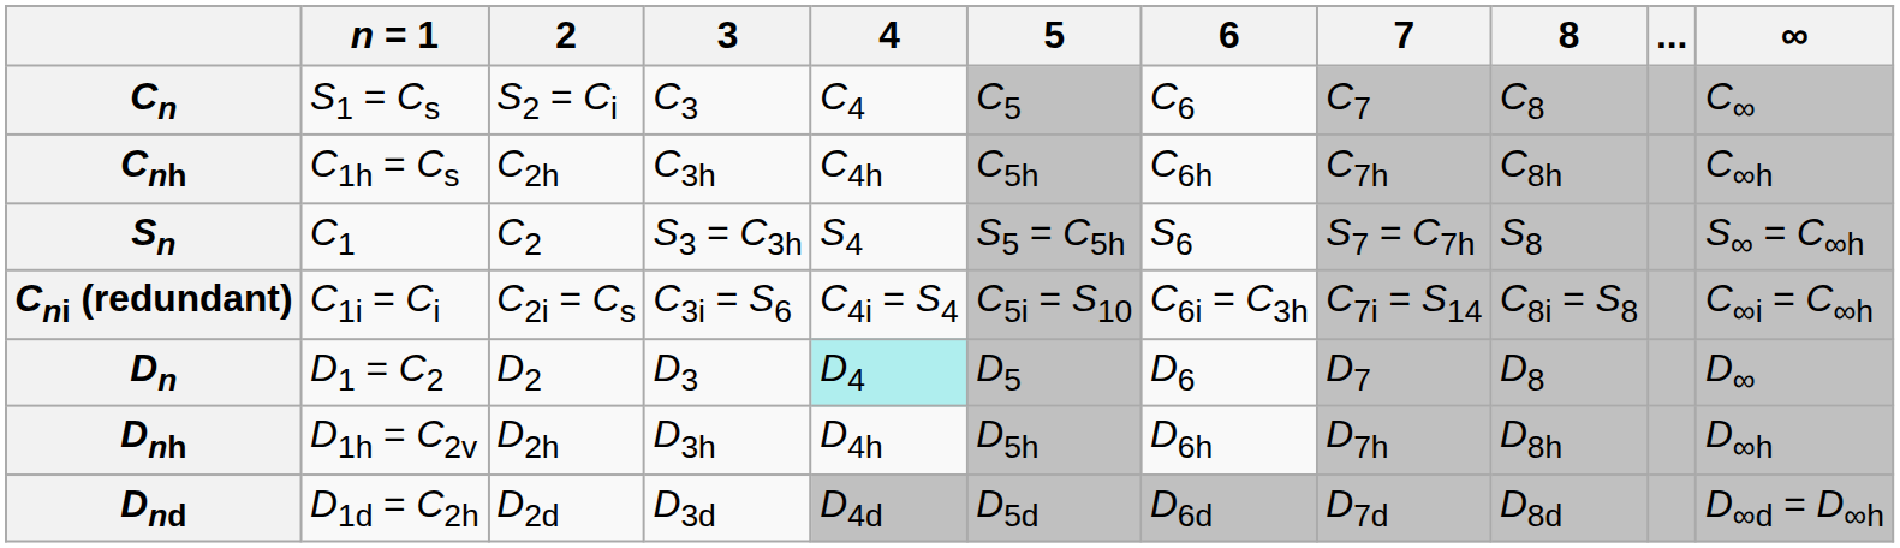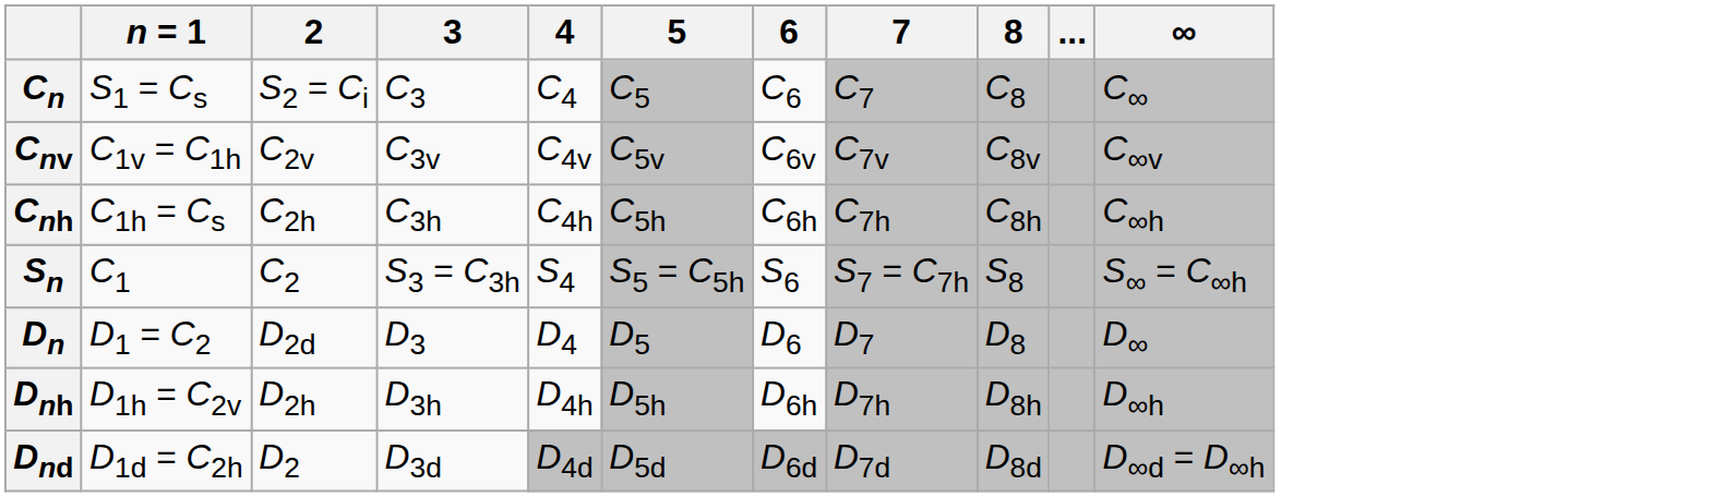 <table class="wikitable" border="1">
 <tr>
 <th> </th>
 <th><em>n</em> = 1</th>
 <th>2</th>
 <th>3</th>
 <th>4</th>
 <th>5</th>
 <th>6</th>
 <th>7</th>
 <th>8</th>
 <th>...</th>
 <th>∞</th>
 </tr>
 <tr>
 <th><em>C</em><sub><em>n</em></sub></th>
 <td><span><em>S</em><sub>1</sub></span> = <em>C</em><sub>s</sub></td>
 <td><em>S</em><sub>2</sub> = <em>C</em><sub>i</sub></td>
 <td><em>C</em><sub>3</sub></td>
 <td><em>C</em><sub>4</sub></td>
 <td style="background:silver"><em>C</em><sub>5</sub></td>
 <td><em>C</em><sub>6</sub></td>
 <td style="background:silver"><em>C</em><sub>7</sub></td>
 <td style="background:silver"><em>C</em><sub>8</sub></td>
 <td style="background:silver"></td>
 <td style="background:silver"><em>C</em><sub>∞</sub></td>
 </tr>
 <tr>
+<th><em>C</em><sub><em>n</em>v</sub></th>
+<td><span><em>C</em><sub>1v</sub></span> = <em>C</em><sub>1h</sub></td>
+<td><em>C</em><sub>2v</sub></td>
+<td><em>C</em><sub>3v</sub></td>
+<td><em>C</em><sub>4v</sub></td>
+<td style="background:silver"><em>C</em><sub>5v</sub></td>
+<td><em>C</em><sub>6v</sub></td>
+<td style="background:silver"><em>C</em><sub>7v</sub></td>
+<td style="background:silver"><em>C</em><sub>8v</sub></td>
+<td style="background:silver"></td>
+<td style="background:silver"><em>C</em><sub>∞v</sub></td>
+</tr>
+<tr>
 <th><em>C</em><sub><em>n</em>h</sub></th>
 <td><span><em>C</em><sub>1h</sub></span> = <em>C</em><sub>s</sub></td>
 <td><em>C</em><sub>2h</sub></td>
 <td><em>C</em><sub>3h</sub></td>
 <td><em>C</em><sub>4h</sub></td>
 <td style="background:silver"><em>C</em><sub>5h</sub></td>
 <td><em>C</em><sub>6h</sub></td>
 <td style="background:silver"><em>C</em><sub>7h</sub></td>
 <td style="background:silver"><em>C</em><sub>8h</sub></td>
 <td style="background:silver"></td>
 <td style="background:silver"><em>C</em><sub>∞h</sub></td>
 </tr>
 <tr>
 <th><em>S</em><sub><em>n</em></sub></th>
 <td><em>C</em><sub>1</sub></td>
 <td><em>C</em><sub>2</sub></td>
 <td><span><em>S</em><sub>3</sub></span> = <em>C</em><sub>3h</sub></td>
 <td><em>S</em><sub>4</sub></td>
 <td style="background:silver"><span><em>S</em><sub>5</sub></span> = <em>C</em><sub>5h</sub></td>
 <td><em>S</em><sub>6</sub></td>
 <td style="background:silver"><span><em>S</em><sub>7</sub></span> = <em>C</em><sub>7h</sub></td>
 <td style="background:silver"><em>S</em><sub>8</sub></td>
 <td style="background:silver"></td>
 <td style="background:silver"><span><em>S</em><sub>∞</sub></span> = <em>C</em><sub>∞h</sub></td>
 </tr>
 <tr>
-<th><em>C</em><sub><em>n</em>i</sub> (redundant)</th>
-<td><span><em>C</em><sub>1i</sub></span> = <em>C</em><sub>i</sub></td>
-<td><em>C</em><sub>2i</sub> = <em>C</em><sub>s</sub></td>
-<td><em>C</em><sub>3i</sub> = <em>S</em><sub>6</sub></td>
-<td><em>C</em><sub>4i</sub> = <em>S</em><sub>4</sub></td>
-<td style="background:silver"><em>C</em><sub>5i</sub> = <em>S</em><sub>10</sub></td>
-<td><em>C</em><sub>6i</sub> = <em>C</em><sub>3h</sub></td>
-<td style="background:silver"><em>C</em><sub>7i</sub> = <em>S</em><sub>14</sub></td>
-<td style="background:silver"><em>C</em><sub>8i</sub> = <em>S</em><sub>8</sub></td>
-<td style="background:silver"></td>
-<td style="background:silver"><span><em>C</em><sub>∞i</sub></span> = <em>C</em><sub>∞h</sub></td>
-</tr>
-<tr>
 <th><em>D</em><sub><em>n</em></sub></th>
 <td><span><em>D</em><sub>1</sub></span> = <em>C</em><sub>2</sub></td>
-<td><em>D</em><sub>2</sub></td>
+<td><em>D</em><sub>2d</sub></td>
 <td><em>D</em><sub>3</sub></td>
-<td style="background: paleturquoise;"><em>D</em><sub>4</sub></td>
+<td><em>D</em><sub>4</sub></td>
 <td style="background:silver"><em>D</em><sub>5</sub></td>
 <td><em>D</em><sub>6</sub></td>
 <td style="background:silver"><em>D</em><sub>7</sub></td>
 <td style="background:silver"><em>D</em><sub>8</sub></td>
 <td style="background:silver"></td>
 <td style="background:silver"><em>D</em><sub>∞</sub></td>
 </tr>
 <tr>
 <th><em>D</em><sub><em>n</em>h</sub></th>
 <td><span><em>D</em><sub>1h</sub></span> = <em>C</em><sub>2v</sub></td>
 <td><em>D</em><sub>2h</sub></td>
 <td><em>D</em><sub>3h</sub></td>
 <td><em>D</em><sub>4h</sub></td>
 <td style="background:silver"><em>D</em><sub>5h</sub></td>
 <td><em>D</em><sub>6h</sub></td>
 <td style="background:silver"><em>D</em><sub>7h</sub></td>
 <td style="background:silver"><em>D</em><sub>8h</sub></td>
 <td style="background:silver"></td>
 <td style="background:silver"><em>D</em><sub>∞h</sub></td>
 </tr>
 <tr>
 <th><em>D</em><sub><em>n</em>d</sub></th>
 <td><span><em>D</em><sub>1d</sub></span> = <em>C</em><sub>2h</sub></td>
-<td><em>D</em><sub>2d</sub></td>
+<td><em>D</em><sub>2</sub></td>
 <td><em>D</em><sub>3d</sub></td>
 <td style="background:silver"><em>D</em><sub>4d</sub></td>
 <td style="background:silver"><em>D</em><sub>5d</sub></td>
 <td style="background:silver"><em>D</em><sub>6d</sub></td>
 <td style="background:silver"><em>D</em><sub>7d</sub></td>
 <td style="background:silver"><em>D</em><sub>8d</sub></td>
 <td style="background:silver"></td>
 <td style="background:silver"><span><em>D</em><sub>∞d</sub></span> = <em>D</em><sub>∞h</sub></td>
 </tr>
 </table>
